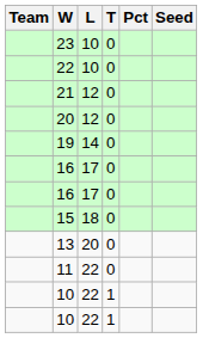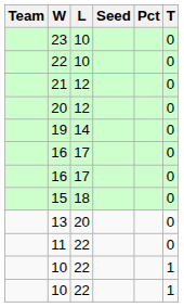 <table class=wikitable>
 <tr>
 <th>Team</th>
 <th>W</th>
 <th>L</th>
+<th>Seed</th>
+<th>Pct</th>
 <th>T</th>
-<th>Pct</th>
-<th>Seed</th>
 </tr>
 <tr bgcolor="#ccffcc">
 <td></td>
 <td>23</td>
 <td>10</td>
-<td>0</td>
 <td></td>
 <td></td>
+<td>0</td>
 </tr>
 <tr bgcolor="#ccffcc">
 <td></td>
 <td>22</td>
 <td>10</td>
-<td>0</td>
 <td></td>
 <td></td>
+<td>0</td>
 </tr>
 <tr bgcolor="#ccffcc">
 <td></td>
 <td>21</td>
 <td>12</td>
-<td>0</td>
 <td></td>
 <td></td>
+<td>0</td>
 </tr>
 <tr bgcolor="#ccffcc">
 <td></td>
 <td>20</td>
 <td>12</td>
-<td>0</td>
 <td></td>
 <td></td>
+<td>0</td>
 </tr>
 <tr bgcolor="#ccffcc">
 <td></td>
 <td>19</td>
 <td>14</td>
-<td>0</td>
 <td></td>
 <td></td>
+<td>0</td>
 </tr>
 <tr bgcolor="#ccffcc">
 <td></td>
 <td>16</td>
 <td>17</td>
-<td>0</td>
 <td></td>
 <td></td>
+<td>0</td>
 </tr>
 <tr bgcolor="#ccffcc">
 <td></td>
 <td>16</td>
 <td>17</td>
-<td>0</td>
 <td></td>
 <td></td>
+<td>0</td>
 </tr>
 <tr bgcolor="#ccffcc">
 <td></td>
 <td>15</td>
 <td>18</td>
-<td>0</td>
 <td></td>
 <td></td>
+<td>0</td>
 </tr>
 <tr bgcolor="">
 <td></td>
 <td>13</td>
 <td>20</td>
-<td>0</td>
 <td></td>
 <td></td>
+<td>0</td>
 </tr>
 <tr bgcolor="">
 <td></td>
 <td>11</td>
 <td>22</td>
-<td>0</td>
 <td></td>
 <td></td>
+<td>0</td>
 </tr>
 <tr bgcolor="">
 <td></td>
 <td>10</td>
 <td>22</td>
-<td>1</td>
 <td></td>
 <td></td>
+<td>1</td>
 </tr>
 <tr>
 <td></td>
 <td>10</td>
 <td>22</td>
-<td>1</td>
 <td></td>
 <td></td>
+<td>1</td>
 </tr>
 </table>
